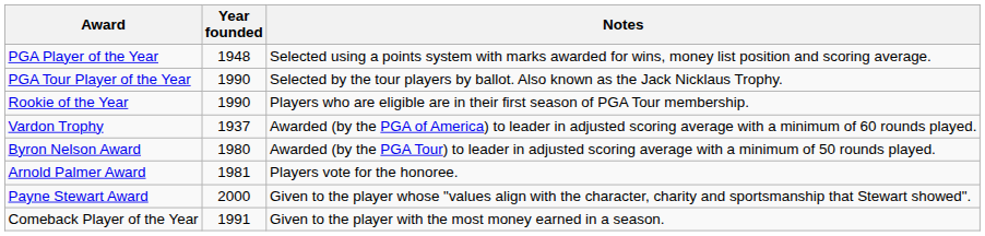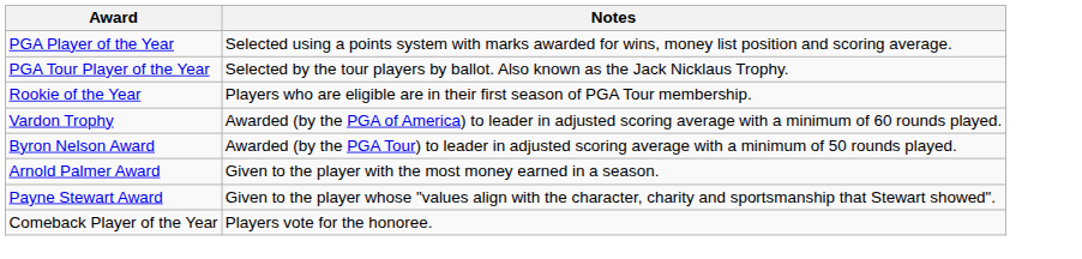 <table class="wikitable">
 <tr>
 <th>Award</th>
-<th>Year<br>founded</th>
 <th>Notes</th>
 </tr>
 <tr>
 <td><a href='#'>PGA Player of the Year</a></td>
-<td align="center">1948</td>
 <td>Selected using a points system with marks awarded for wins, money list position and scoring average.</td>
 </tr>
 <tr>
 <td><a href='#'>PGA Tour Player of the Year</a></td>
-<td align="center">1990</td>
 <td>Selected by the tour players by ballot. Also known as the Jack Nicklaus Trophy.</td>
 </tr>
 <tr>
 <td><a href='#'>Rookie of the Year</a></td>
-<td align="center">1990</td>
 <td>Players who are eligible are in their first season of PGA Tour membership.</td>
 </tr>
 <tr>
 <td><a href='#'>Vardon Trophy</a></td>
-<td align="center">1937</td>
 <td>Awarded (by the <a href='#'>PGA of America</a>) to leader in adjusted scoring average with a minimum of 60 rounds played.</td>
 </tr>
 <tr>
 <td><a href='#'>Byron Nelson Award</a></td>
-<td align="center">1980</td>
 <td>Awarded (by the <a href='#'>PGA Tour</a>) to leader in adjusted scoring average with a minimum of 50 rounds played.</td>
 </tr>
 <tr>
 <td><a href='#'>Arnold Palmer Award</a></td>
-<td align="center">1981</td>
-<td>Players vote for the honoree.</td>
+<td>Given to the player with the most money earned in a season.</td>
 </tr>
 <tr>
 <td><a href='#'>Payne Stewart Award</a></td>
-<td align="center">2000</td>
 <td>Given to the player whose "values align with the character, charity and sportsmanship that Stewart showed".</td>
 </tr>
 <tr>
 <td>Comeback Player of the Year</td>
-<td align="center">1991</td>
-<td>Given to the player with the most money earned in a season.</td>
+<td>Players vote for the honoree.</td>
 </tr>
 </table>
